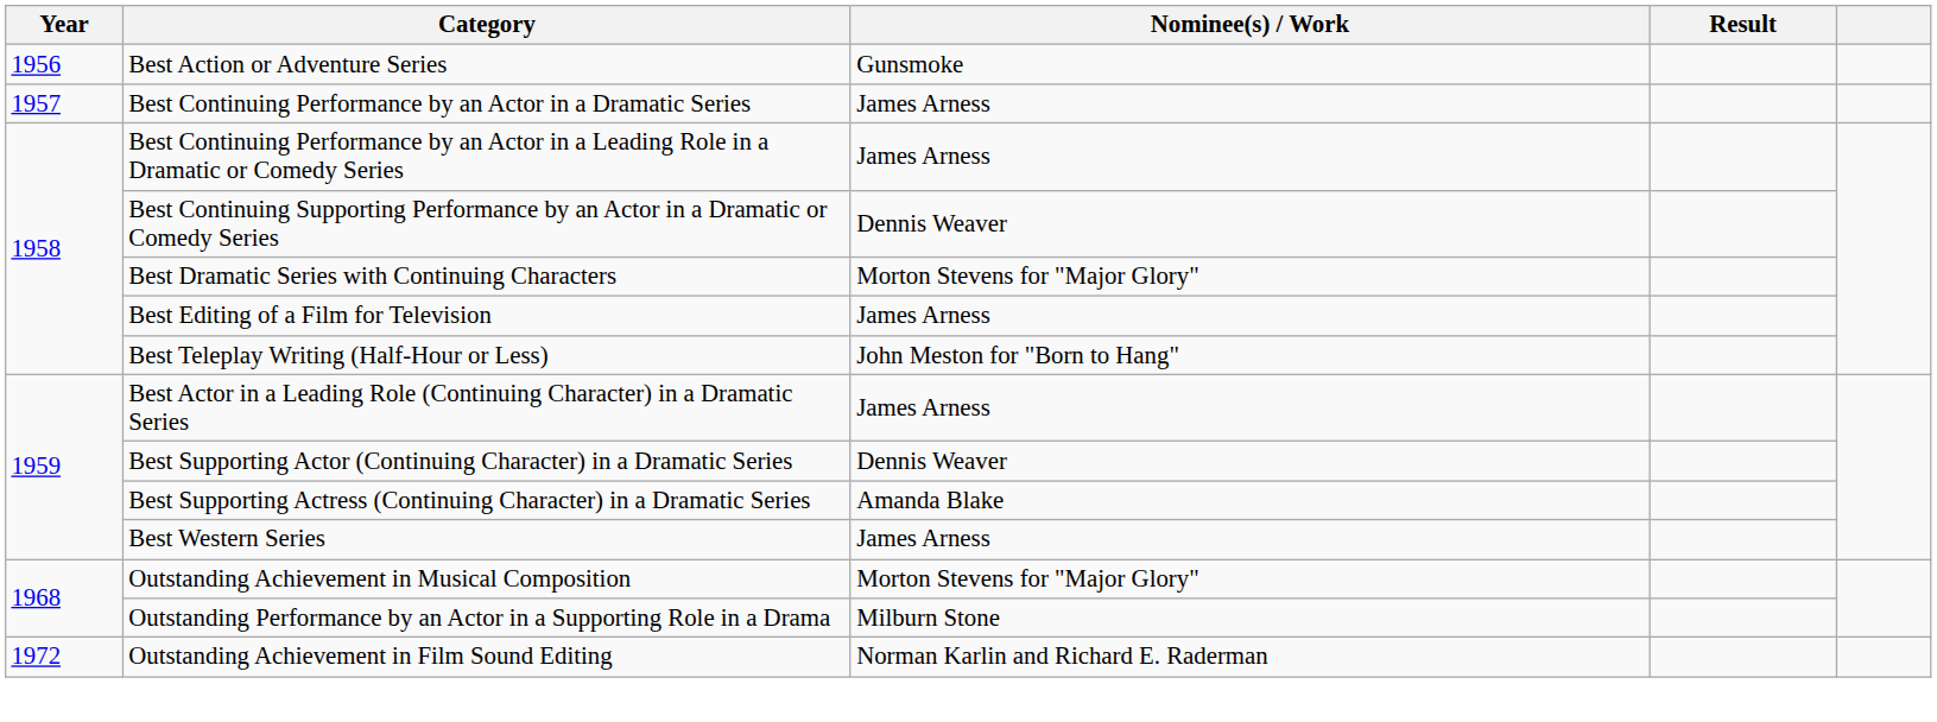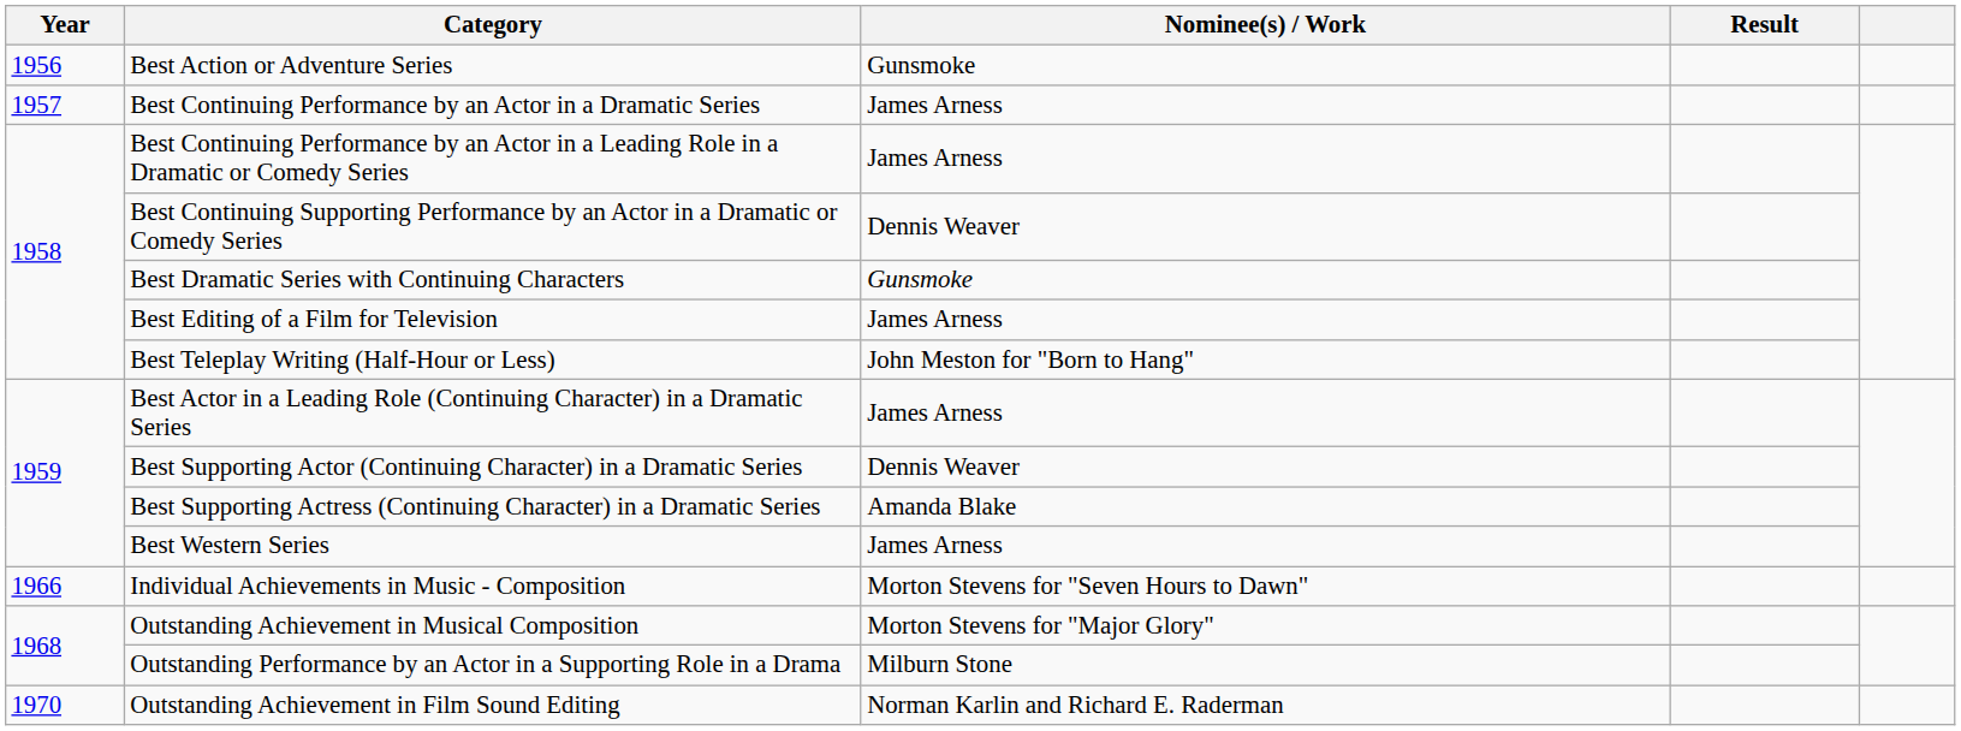 <table class="wikitable sortable plainrowheaders">
 <tr>
 <th scope="col" style="width:5%;">Year</th>
 <th scope="col" style="width:31%;">Category</th>
 <th scope="col" style="width:34%;">Nominee(s) / Work</th>
 <th scope="col" style="width:8%;">Result</th>
 <th scope="col" style="width:4%;" class="unsortable"></th>
 </tr>
 <tr>
 <td><a href='#'>1956</a></td>
 <td>Best Action or Adventure Series</td>
 <td>Gunsmoke</td>
 <td></td>
 <td></td>
 </tr>
 <tr>
 <td><a href='#'>1957</a></td>
 <td>Best Continuing Performance by an Actor in a Dramatic Series</td>
 <td>James Arness</td>
 <td></td>
 <td></td>
 </tr>
 <tr>
 <td rowspan="5"><a href='#'>1958</a></td>
 <td>Best Continuing Performance by an Actor in a Leading Role in a Dramatic or Comedy Series</td>
 <td>James Arness</td>
 <td></td>
 <td rowspan="5"></td>
 </tr>
 <tr>
 <td>Best Continuing Supporting Performance by an Actor in a Dramatic or Comedy Series</td>
 <td>Dennis Weaver</td>
 <td></td>
 </tr>
 <tr>
 <td>Best Dramatic Series with Continuing Characters</td>
-<td>Morton Stevens for "Major Glory"</td>
+<td><em>Gunsmoke</em></td>
 <td></td>
 </tr>
 <tr>
 <td>Best Editing of a Film for Television</td>
 <td>James Arness</td>
 <td></td>
 </tr>
 <tr>
 <td>Best Teleplay Writing (Half-Hour or Less)</td>
 <td>John Meston for "Born to Hang"</td>
 <td></td>
 </tr>
 <tr>
 <td rowspan="4"><a href='#'>1959</a></td>
 <td>Best Actor in a Leading Role (Continuing Character) in a Dramatic Series</td>
 <td>James Arness</td>
 <td></td>
 <td rowspan="4"></td>
 </tr>
 <tr>
 <td>Best Supporting Actor (Continuing Character) in a Dramatic Series</td>
 <td>Dennis Weaver</td>
 <td></td>
 </tr>
 <tr>
 <td>Best Supporting Actress (Continuing Character) in a Dramatic Series</td>
 <td>Amanda Blake</td>
 <td></td>
 </tr>
 <tr>
 <td>Best Western Series</td>
 <td>James Arness</td>
 <td></td>
 </tr>
 <tr>
+<td><a href='#'>1966</a></td>
+<td>Individual Achievements in Music - Composition</td>
+<td>Morton Stevens for "Seven Hours to Dawn"</td>
+<td></td>
+<td></td>
+</tr>
+<tr>
 <td rowspan="2"><a href='#'>1968</a></td>
 <td>Outstanding Achievement in Musical Composition</td>
 <td>Morton Stevens for "Major Glory"</td>
 <td></td>
 <td rowspan="2"></td>
 </tr>
 <tr>
 <td>Outstanding Performance by an Actor in a Supporting Role in a Drama</td>
 <td>Milburn Stone</td>
 <td></td>
 </tr>
 <tr>
-<td><a href='#'>1972</a></td>
+<td><a href='#'>1970</a></td>
 <td>Outstanding Achievement in Film Sound Editing</td>
 <td>Norman Karlin and Richard E. Raderman</td>
 <td></td>
 <td></td>
 </tr>
 </table>
